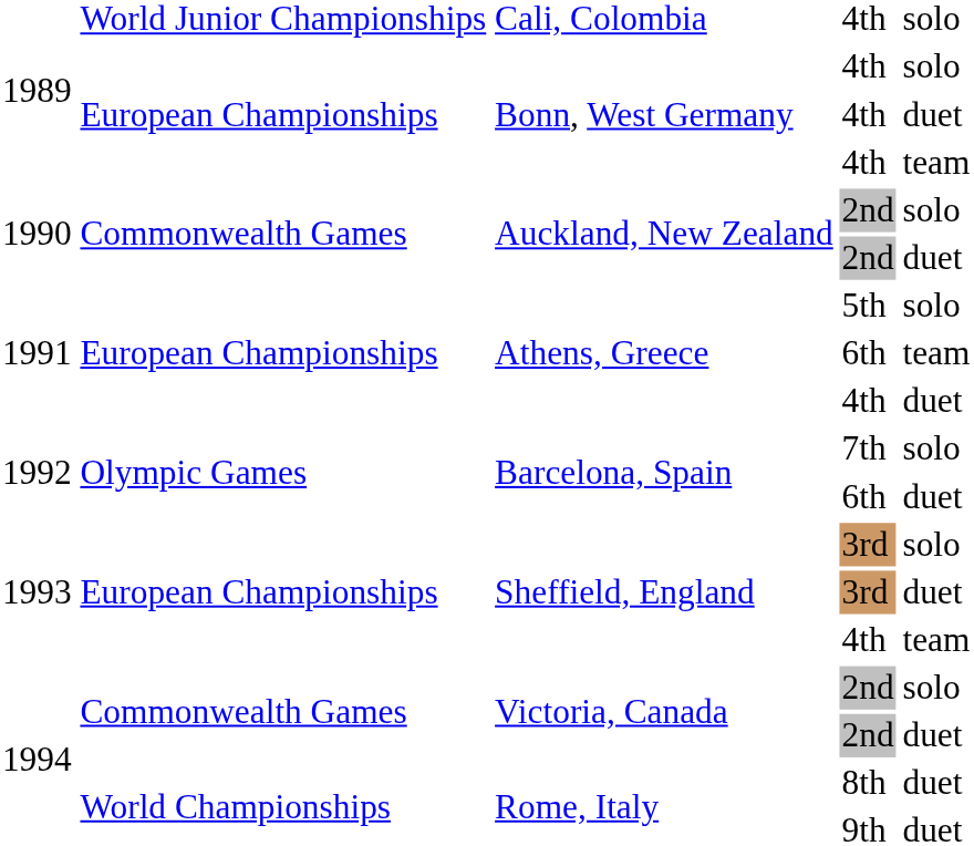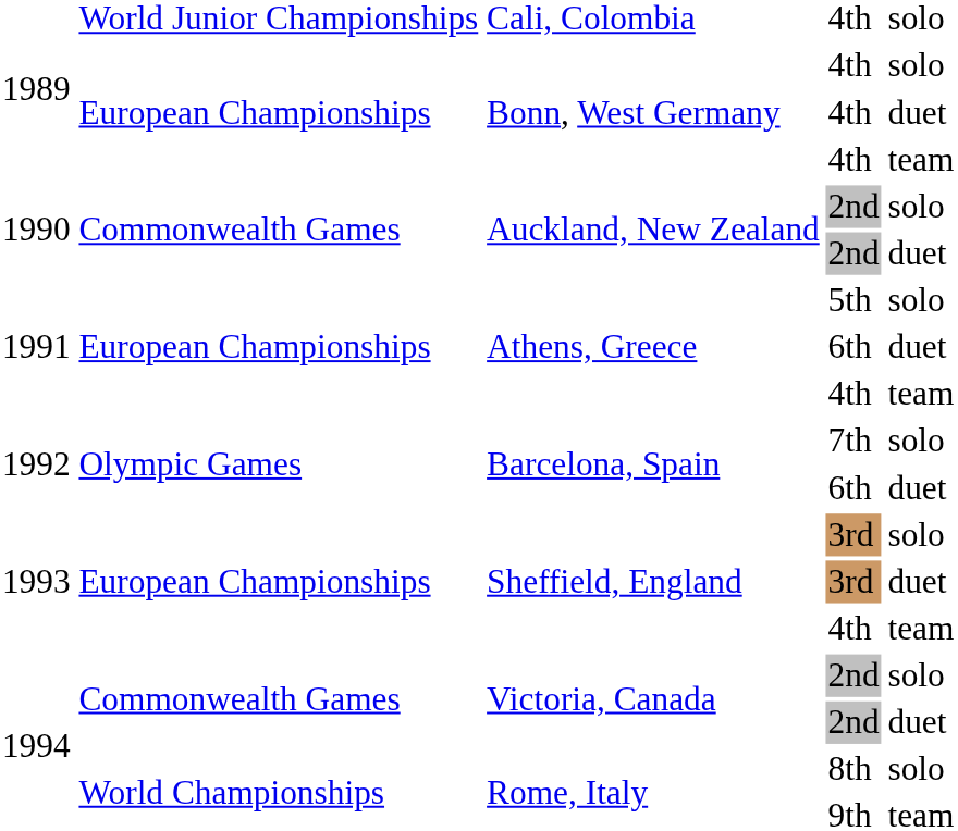 <table>
 <tr>
 <td rowspan=4>1989</td>
 <td><a href='#'>World Junior Championships</a></td>
 <td><a href='#'>Cali, Colombia</a></td>
 <td>4th</td>
 <td>solo</td>
 <td></td>
 </tr>
 <tr>
 <td rowspan=3><a href='#'>European Championships</a></td>
 <td rowspan=3><a href='#'>Bonn</a>, <a href='#'>West Germany</a></td>
 <td>4th</td>
 <td>solo</td>
 <td></td>
 </tr>
 <tr>
 <td>4th</td>
 <td>duet</td>
 <td></td>
 </tr>
 <tr>
 <td>4th</td>
 <td>team</td>
 <td></td>
 </tr>
 <tr>
 <td rowspan=2>1990</td>
 <td rowspan=2><a href='#'>Commonwealth Games</a></td>
 <td rowspan=2><a href='#'>Auckland, New Zealand</a></td>
 <td bgcolor="silver">2nd</td>
 <td>solo</td>
 <td></td>
 </tr>
 <tr>
 <td bgcolor="silver">2nd</td>
 <td>duet</td>
 <td></td>
 </tr>
 <tr>
 <td rowspan=3>1991</td>
 <td rowspan=3><a href='#'>European Championships</a></td>
 <td rowspan=3><a href='#'>Athens, Greece</a></td>
 <td>5th</td>
 <td>solo</td>
 <td></td>
 </tr>
 <tr>
 <td>6th</td>
-<td>team</td>
+<td>duet</td>
 <td></td>
 </tr>
 <tr>
 <td>4th</td>
-<td>duet</td>
+<td>team</td>
 <td></td>
 </tr>
 <tr>
 <td rowspan=2>1992</td>
 <td rowspan=2><a href='#'>Olympic Games</a></td>
 <td rowspan=2><a href='#'>Barcelona, Spain</a></td>
 <td>7th</td>
 <td>solo</td>
 <td></td>
 </tr>
 <tr>
 <td>6th</td>
 <td>duet</td>
 <td></td>
 </tr>
 <tr>
 <td rowspan=3>1993</td>
 <td rowspan=3><a href='#'>European Championships</a></td>
 <td rowspan=3><a href='#'>Sheffield, England</a></td>
 <td bgcolor="cc9966">3rd</td>
 <td>solo</td>
 <td></td>
 </tr>
 <tr>
 <td bgcolor="cc9966">3rd</td>
 <td>duet</td>
 <td></td>
 </tr>
 <tr>
 <td>4th</td>
 <td>team</td>
 <td></td>
 </tr>
 <tr>
 <td rowspan=5>1994</td>
 <td rowspan=2><a href='#'>Commonwealth Games</a></td>
 <td rowspan=2><a href='#'>Victoria, Canada</a></td>
 <td bgcolor="silver">2nd</td>
 <td>solo</td>
 <td></td>
 </tr>
 <tr>
 <td bgcolor="silver">2nd</td>
 <td>duet</td>
 <td></td>
 </tr>
 <tr>
 <td rowspan=2><a href='#'>World Championships</a></td>
 <td rowspan=2><a href='#'>Rome, Italy</a></td>
 <td>8th</td>
-<td>duet</td>
+<td>solo</td>
 <td></td>
 </tr>
 <tr>
 <td>9th</td>
-<td>duet</td>
+<td>team</td>
 <td></td>
 </tr>
 </table>
